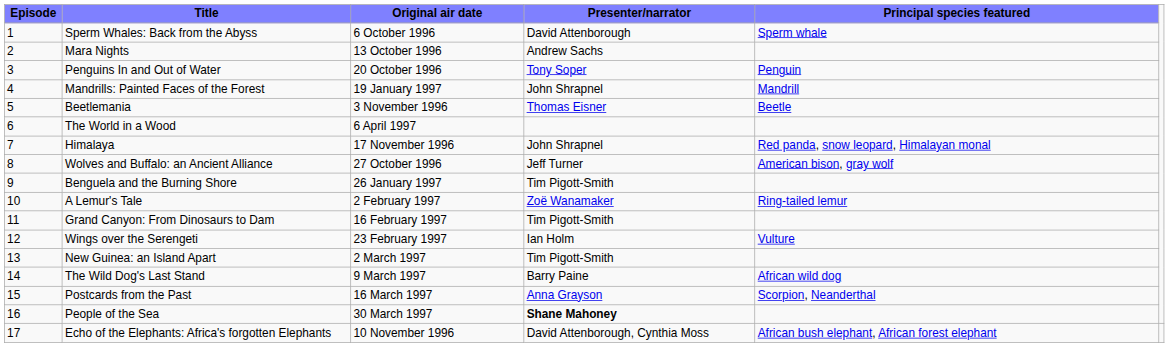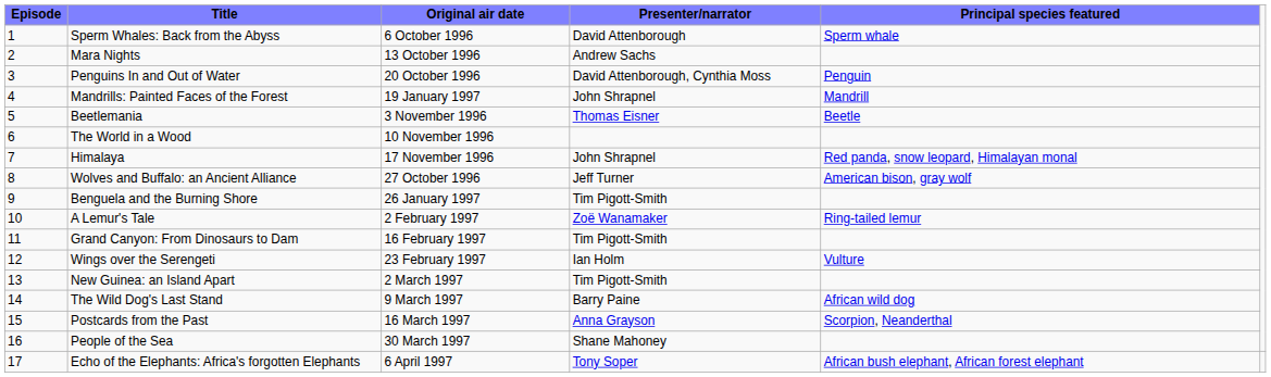 <table class="wikitable plainrowheaders" width=99%>
 <tr style="background:#fdd";>
 <th style="background-color: #7F80FF" width="5%">Episode</th>
 <th style="background-color: #7F80FF" width="25%">Title</th>
 <th style="background-color: #7F80FF" width="15%">Original air date</th>
 <th style="background-color: #7F80FF" width="20%">Presenter/narrator</th>
 <th style="background-color: #7F80FF" width="35%">Principal species featured</th>
 </tr>
 <tr>
 <td>1</td>
 <td>Sperm Whales: Back from the Abyss</td>
 <td>6 October 1996</td>
 <td>David Attenborough</td>
 <td><a href='#'>Sperm whale</a></td>
 </tr>
 <tr>
 <td>2</td>
 <td>Mara Nights</td>
 <td>13 October 1996</td>
 <td>Andrew Sachs</td>
 <td></td>
 </tr>
 <tr>
 <td>3</td>
 <td>Penguins In and Out of Water</td>
 <td>20 October 1996</td>
-<td><a href='#'>Tony Soper</a></td>
+<td>David Attenborough, Cynthia Moss</td>
 <td><a href='#'>Penguin</a></td>
 </tr>
 <tr>
 <td>4</td>
 <td>Mandrills: Painted Faces of the Forest</td>
 <td>19 January 1997</td>
 <td>John Shrapnel</td>
 <td><a href='#'>Mandrill</a></td>
 </tr>
 <tr>
 <td>5</td>
 <td>Beetlemania</td>
 <td>3 November 1996</td>
 <td><a href='#'>Thomas Eisner</a></td>
 <td><a href='#'>Beetle</a></td>
 </tr>
 <tr>
 <td>6</td>
 <td>The World in a Wood</td>
-<td>6 April 1997</td>
+<td>10 November 1996</td>
 <td></td>
 <td></td>
 </tr>
 <tr>
 <td>7</td>
 <td>Himalaya</td>
 <td>17 November 1996</td>
 <td>John Shrapnel</td>
 <td><a href='#'>Red panda</a>, <a href='#'>snow leopard</a>, <a href='#'>Himalayan monal</a></td>
 </tr>
 <tr>
 <td>8</td>
 <td>Wolves and Buffalo: an Ancient Alliance</td>
 <td>27 October 1996</td>
 <td>Jeff Turner</td>
 <td><a href='#'>American bison</a>, <a href='#'>gray wolf</a></td>
 </tr>
 <tr>
 <td>9</td>
 <td>Benguela and the Burning Shore</td>
 <td>26 January 1997</td>
 <td>Tim Pigott-Smith</td>
 <td></td>
 </tr>
 <tr>
 <td>10</td>
 <td>A Lemur's Tale</td>
 <td>2 February 1997</td>
 <td><a href='#'>Zoë Wanamaker</a></td>
 <td><a href='#'>Ring-tailed lemur</a></td>
 </tr>
 <tr>
 <td>11</td>
 <td>Grand Canyon: From Dinosaurs to Dam</td>
 <td>16 February 1997</td>
 <td>Tim Pigott-Smith</td>
 <td></td>
 </tr>
 <tr>
 <td>12</td>
 <td>Wings over the Serengeti</td>
 <td>23 February 1997</td>
 <td>Ian Holm</td>
 <td><a href='#'>Vulture</a></td>
 </tr>
 <tr>
 <td>13</td>
 <td>New Guinea: an Island Apart</td>
 <td>2 March 1997</td>
 <td>Tim Pigott-Smith</td>
 <td></td>
 </tr>
 <tr>
 <td>14</td>
 <td>The Wild Dog's Last Stand</td>
 <td>9 March 1997</td>
 <td>Barry Paine</td>
 <td><a href='#'>African wild dog</a></td>
 </tr>
 <tr>
 <td>15</td>
 <td>Postcards from the Past</td>
 <td>16 March 1997</td>
 <td><a href='#'>Anna Grayson</a></td>
 <td><a href='#'>Scorpion</a>, <a href='#'>Neanderthal</a></td>
 </tr>
 <tr>
 <td>16</td>
 <td>People of the Sea</td>
 <td>30 March 1997</td>
-<td><strong>Shane Mahoney</strong></td>
+<td>Shane Mahoney</td>
 <td></td>
 </tr>
 <tr>
 <td>17</td>
 <td>Echo of the Elephants: Africa's forgotten Elephants</td>
-<td>10 November 1996</td>
-<td>David Attenborough, Cynthia Moss</td>
+<td>6 April 1997</td>
+<td><a href='#'>Tony Soper</a></td>
 <td><a href='#'>African bush elephant</a>, <a href='#'>African forest elephant</a></td>
 <td></td>
 </tr>
 </table>
